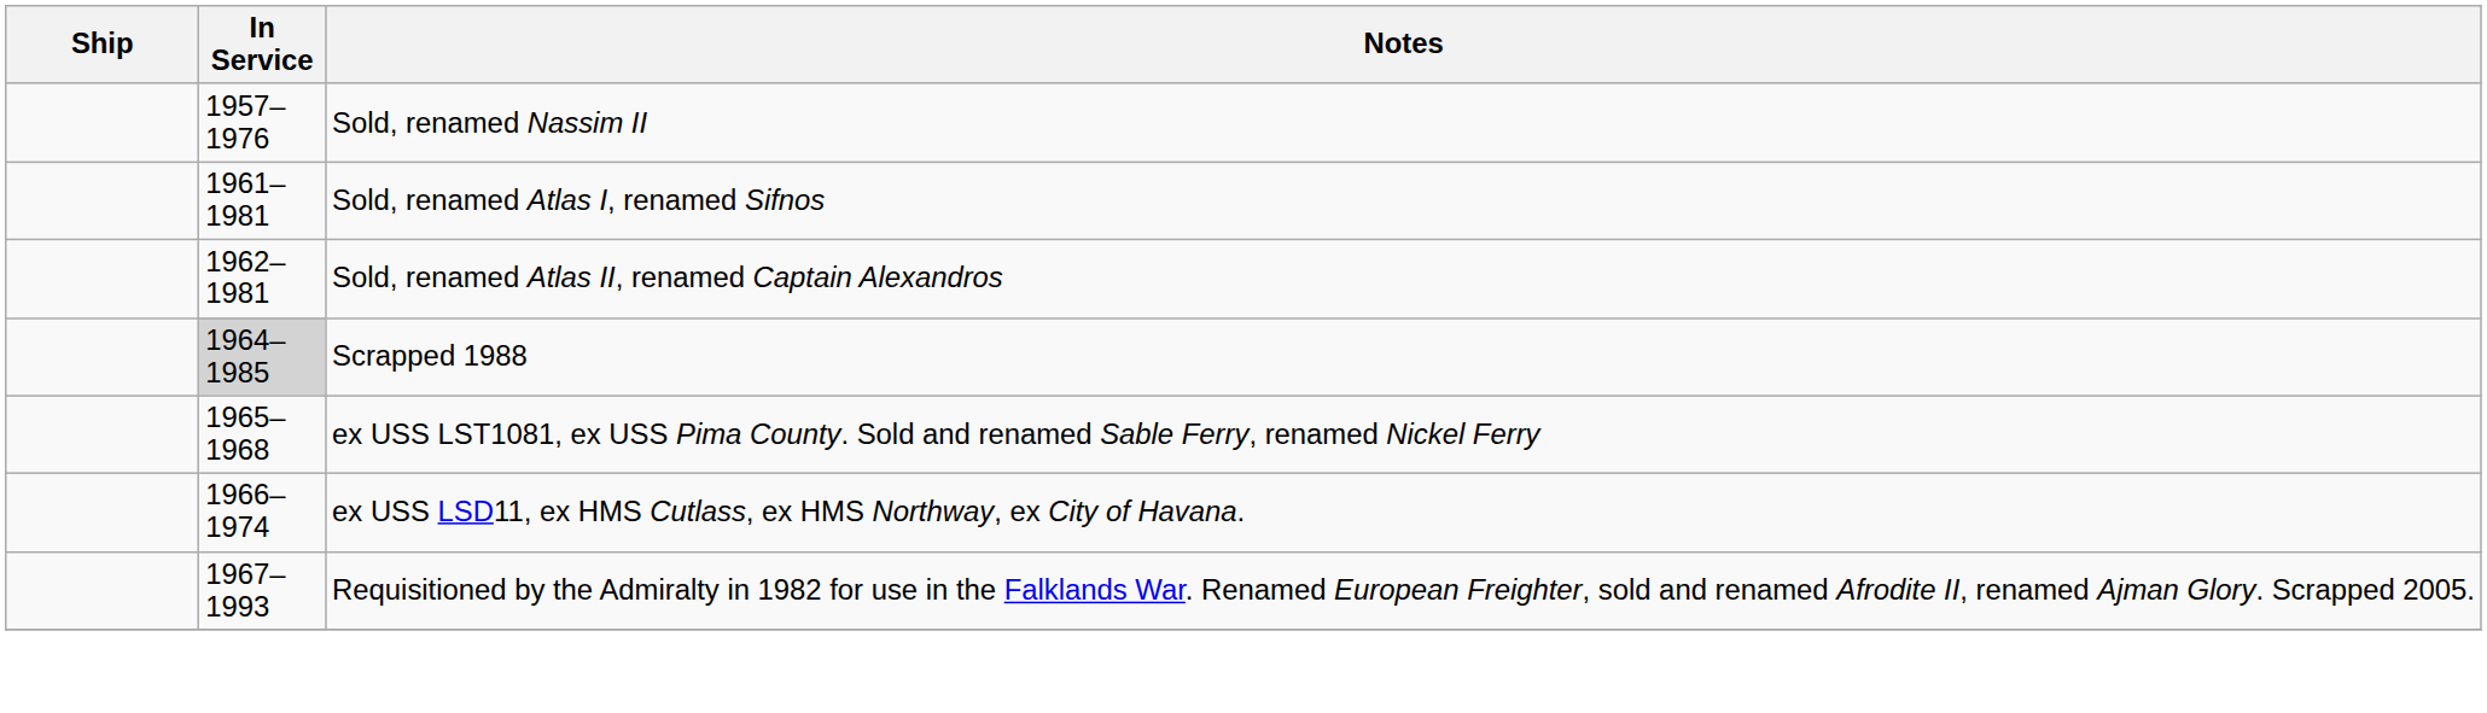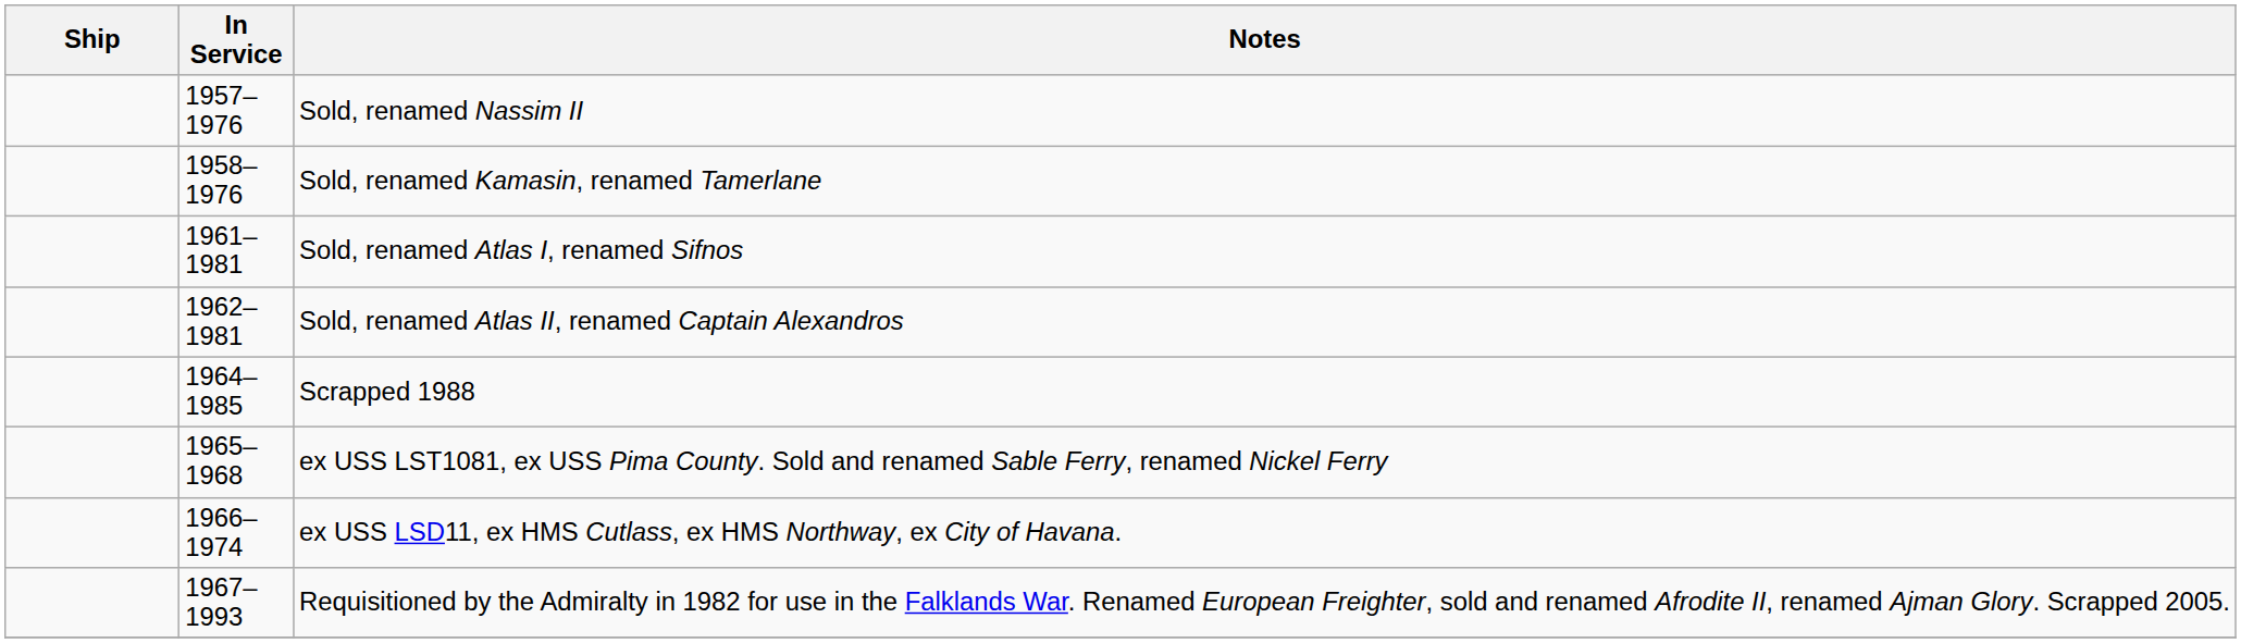 <table class="wikitable">
 <tr>
 <th width=100px>Ship</th>
 <th width=63px>In Service</th>
 <th>Notes</th>
 </tr>
 <tr>
 <td></td>
 <td>1957–1976</td>
 <td>Sold, renamed <em>Nassim II</em></td>
 </tr>
 <tr>
 <td></td>
+<td>1958–1976</td>
+<td>Sold, renamed <em>Kamasin</em>, renamed <em>Tamerlane</em></td>
+</tr>
+<tr>
+<td></td>
 <td>1961–1981</td>
 <td>Sold, renamed <em>Atlas I</em>, renamed <em>Sifnos</em></td>
 </tr>
 <tr>
 <td></td>
 <td>1962–1981</td>
 <td>Sold, renamed <em>Atlas II</em>, renamed <em>Captain Alexandros</em></td>
 </tr>
 <tr>
 <td></td>
-<td style="background: lightgrey;">1964–1985</td>
+<td>1964–1985</td>
 <td>Scrapped 1988</td>
 </tr>
 <tr>
 <td></td>
 <td>1965–1968</td>
 <td>ex USS LST1081, ex USS <em>Pima County</em>.  Sold and renamed <em>Sable Ferry</em>, renamed <em>Nickel Ferry</em></td>
 </tr>
 <tr>
 <td></td>
 <td>1966–1974</td>
 <td>ex USS <a href='#'>LSD</a>11, ex HMS <em>Cutlass</em>, ex HMS <em>Northway</em>, ex <em>City of Havana</em>.</td>
 </tr>
 <tr>
 <td></td>
 <td>1967–1993</td>
 <td>Requisitioned by the Admiralty in 1982 for use in the <a href='#'>Falklands War</a>. Renamed <em>European Freighter</em>, sold and renamed <em>Afrodite II</em>, renamed <em>Ajman Glory</em>. Scrapped 2005.</td>
 </tr>
 <tr>
 </tr>
 </table>
